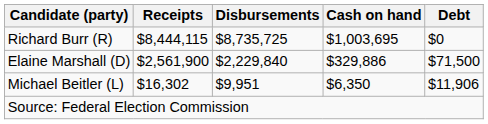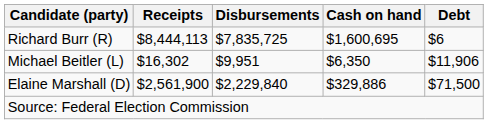 <table class="wikitable sortable">
 <tr>
 <th>Candidate (party)</th>
 <th>Receipts</th>
 <th>Disbursements</th>
 <th>Cash on hand</th>
 <th>Debt</th>
 </tr>
 <tr>
 <td>Richard Burr (R)</td>
-<td>$8,444,115</td>
-<td>$8,735,725</td>
-<td>$1,003,695</td>
-<td>$0</td>
+<td>$8,444,113</td>
+<td>$7,835,725</td>
+<td>$1,600,695</td>
+<td>$6</td>
+</tr>
+<tr>
+<td>Michael Beitler (L)</td>
+<td>$16,302</td>
+<td>$9,951</td>
+<td>$6,350</td>
+<td>$11,906</td>
 </tr>
 <tr>
 <td>Elaine Marshall (D)</td>
 <td>$2,561,900</td>
 <td>$2,229,840</td>
 <td>$329,886</td>
 <td>$71,500</td>
 </tr>
 <tr>
-<td>Michael Beitler (L)</td>
-<td>$16,302</td>
-<td>$9,951</td>
-<td>$6,350</td>
-<td>$11,906</td>
-</tr>
-<tr>
 <td colspan=5>Source: Federal Election Commission</td>
 </tr>
 </table>
